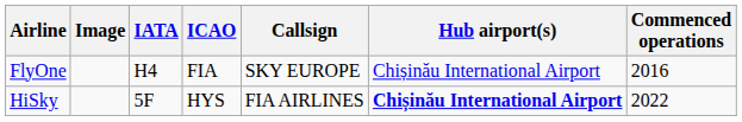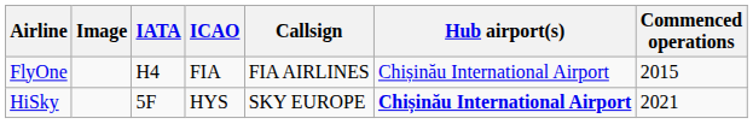 <table class="wikitable sortable">
 <tr valign="middle">
 <th>Airline</th>
 <th>Image</th>
 <th><a href='#'>IATA</a></th>
 <th><a href='#'>ICAO</a></th>
 <th>Callsign</th>
 <th><a href='#'>Hub</a> airport(s)</th>
 <th>Commenced<br>operations</th>
 </tr>
 <tr>
 <td><a href='#'>FlyOne</a></td>
 <td></td>
 <td>H4</td>
 <td>FIA</td>
-<td>SKY EUROPE</td>
+<td>FIA AIRLINES</td>
 <td><a href='#'>Chișinău International Airport</a></td>
-<td>2016</td>
+<td>2015</td>
 </tr>
 <tr>
 <td><a href='#'>HiSky</a></td>
 <td></td>
 <td>5F</td>
 <td>HYS</td>
-<td>FIA AIRLINES</td>
+<td>SKY EUROPE</td>
 <td><strong><a href='#'>Chișinău International Airport</a></strong></td>
-<td>2022</td>
+<td>2021</td>
 </tr>
 </table>
